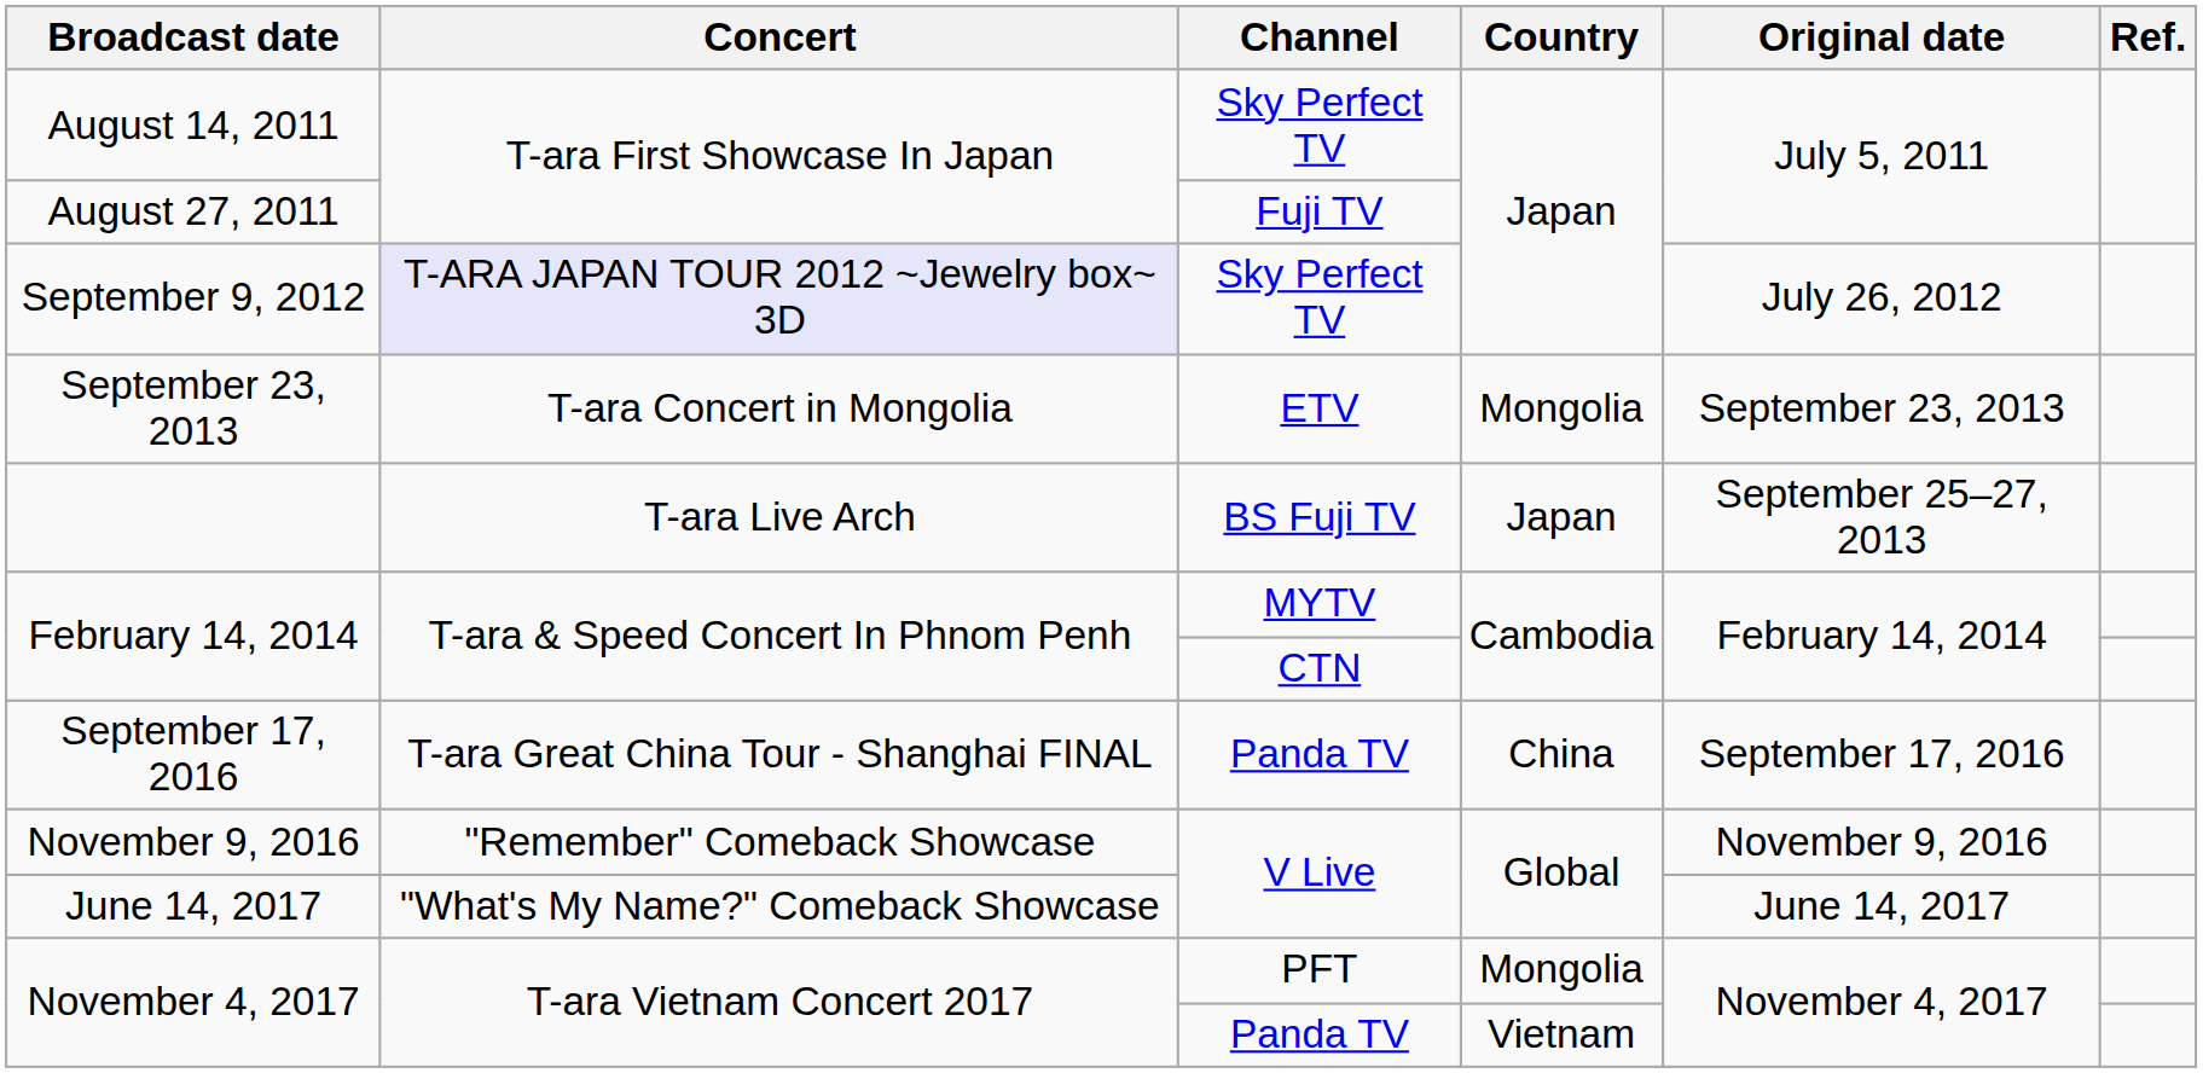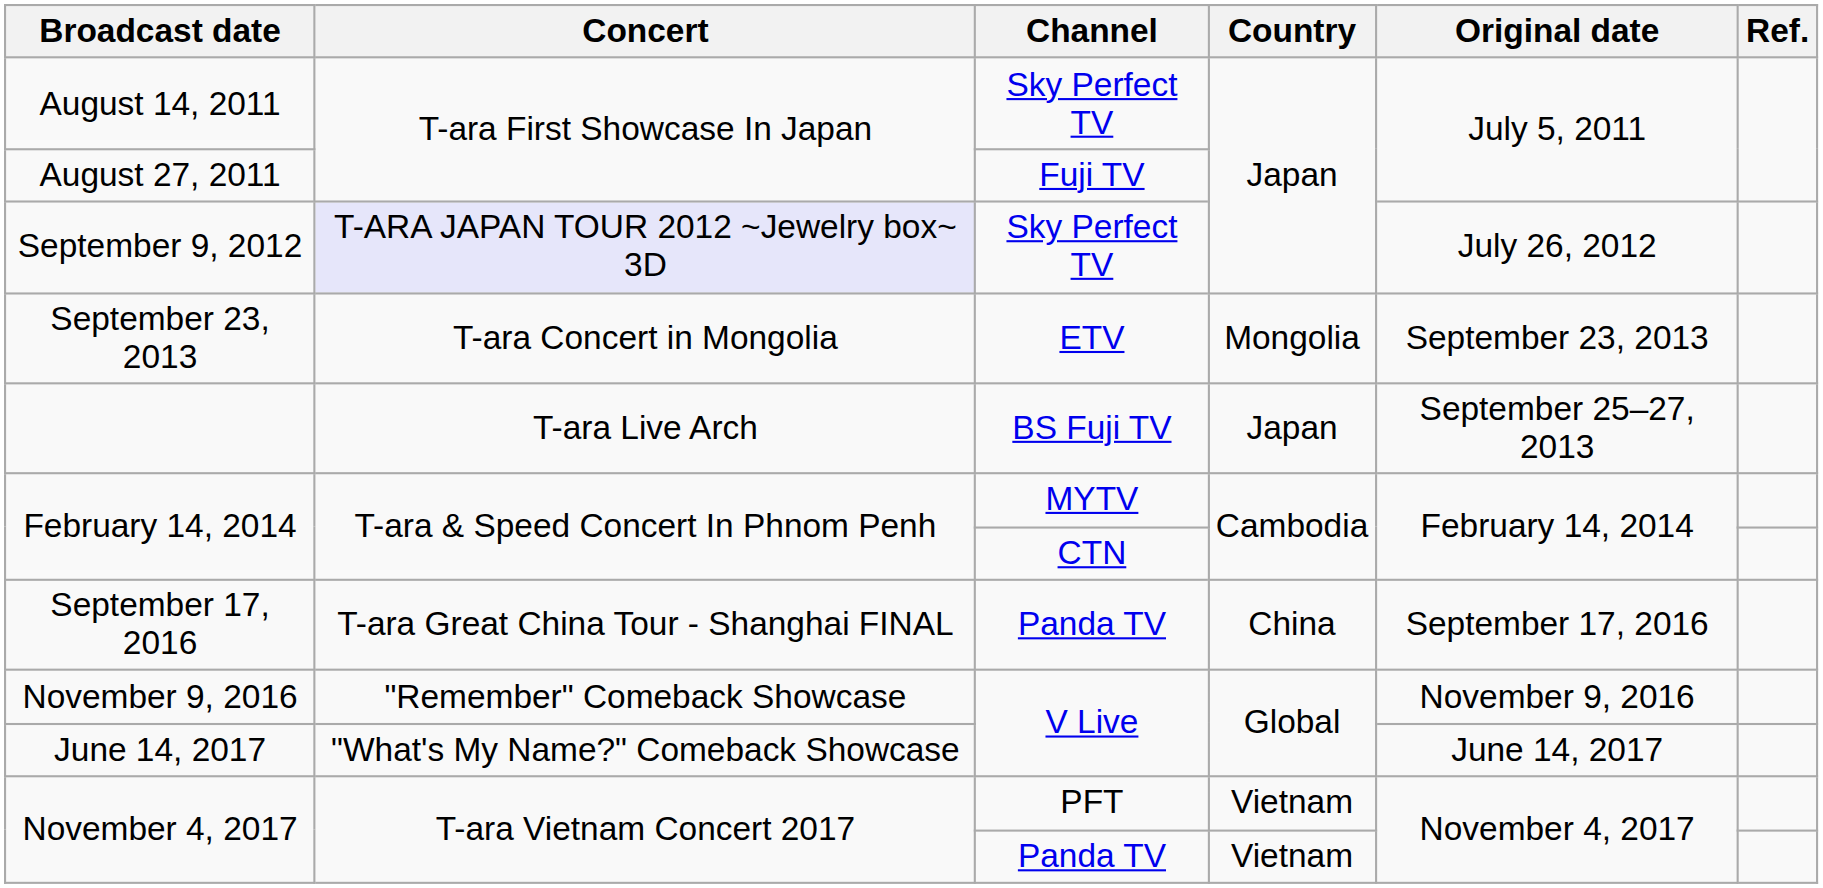 <table class="wikitable plainrowheaders" style="text-align:center">
 <tr>
 <th>Broadcast date</th>
 <th>Concert</th>
 <th>Channel</th>
 <th>Country</th>
 <th>Original date</th>
 <th>Ref.</th>
 </tr>
 <tr>
 <td>August 14, 2011</td>
 <td rowspan="2">T-ara First Showcase In Japan</td>
 <td><a href='#'>Sky Perfect TV</a></td>
 <td rowspan="3">Japan</td>
 <td rowspan="2">July 5, 2011</td>
 <td rowspan="2"></td>
 </tr>
 <tr>
 <td>August 27, 2011</td>
 <td><a href='#'>Fuji TV</a></td>
 </tr>
 <tr>
 <td>September 9, 2012</td>
 <td style="background: lavender;">T-ARA JAPAN TOUR 2012 ~Jewelry box~ 3D</td>
 <td><a href='#'>Sky Perfect TV</a></td>
 <td>July 26, 2012</td>
 <td></td>
 </tr>
 <tr>
 <td>September 23, 2013</td>
 <td>T-ara Concert in Mongolia</td>
 <td><a href='#'>ETV</a></td>
 <td>Mongolia</td>
 <td>September 23, 2013</td>
 <td></td>
 </tr>
 <tr>
 <td></td>
 <td>T-ara Live Arch</td>
 <td><a href='#'>BS Fuji TV</a></td>
 <td>Japan</td>
 <td>September 25–27, 2013</td>
 <td></td>
 </tr>
 <tr>
 <td rowspan="2">February 14, 2014</td>
 <td rowspan="2">T-ara & Speed Concert In Phnom Penh</td>
 <td><a href='#'>MYTV</a></td>
 <td rowspan="2">Cambodia</td>
 <td rowspan="2">February 14, 2014</td>
 <td></td>
 </tr>
 <tr>
 <td><a href='#'>CTN</a></td>
 <td></td>
 </tr>
 <tr>
 <td>September 17, 2016</td>
 <td>T-ara Great China Tour - Shanghai FINAL</td>
 <td><a href='#'>Panda TV</a></td>
 <td>China</td>
 <td>September 17, 2016</td>
 <td></td>
 </tr>
 <tr>
 <td>November 9, 2016</td>
 <td>"Remember" Comeback Showcase</td>
 <td rowspan="2"><a href='#'>V Live</a></td>
 <td rowspan="2">Global</td>
 <td>November 9, 2016</td>
 <td></td>
 </tr>
 <tr>
 <td>June 14, 2017</td>
 <td>"What's My Name?" Comeback Showcase</td>
 <td>June 14, 2017</td>
 <td></td>
 </tr>
 <tr>
 <td rowspan="2">November 4, 2017</td>
 <td rowspan="2">T-ara Vietnam Concert 2017</td>
 <td>PFT</td>
-<td>Mongolia</td>
+<td>Vietnam</td>
 <td rowspan="2">November 4, 2017</td>
 <td></td>
 </tr>
 <tr>
 <td><a href='#'>Panda TV</a></td>
 <td>Vietnam</td>
 <td></td>
 </tr>
 </table>
